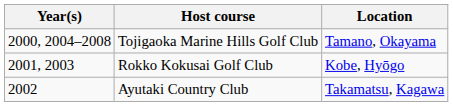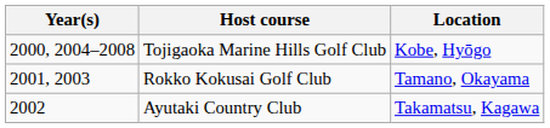 <table class=wikitable style="font-size:95%">
 <tr>
 <th>Year(s)</th>
 <th>Host course</th>
 <th>Location</th>
 </tr>
 <tr>
 <td>2000, 2004–2008</td>
 <td>Tojigaoka Marine Hills Golf Club</td>
-<td><a href='#'>Tamano</a>, <a href='#'>Okayama</a></td>
+<td><a href='#'>Kobe</a>, <a href='#'>Hyōgo</a></td>
 </tr>
 <tr>
 <td>2001, 2003</td>
 <td>Rokko Kokusai Golf Club</td>
-<td><a href='#'>Kobe</a>, <a href='#'>Hyōgo</a></td>
+<td><a href='#'>Tamano</a>, <a href='#'>Okayama</a></td>
 </tr>
 <tr>
 <td>2002</td>
 <td>Ayutaki Country Club</td>
 <td><a href='#'>Takamatsu</a>, <a href='#'>Kagawa</a></td>
 </tr>
 </table>
